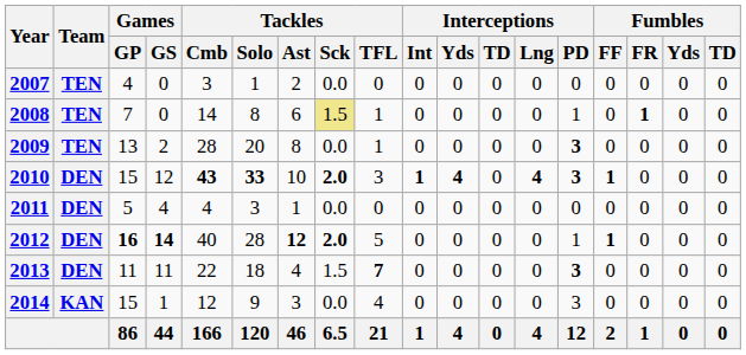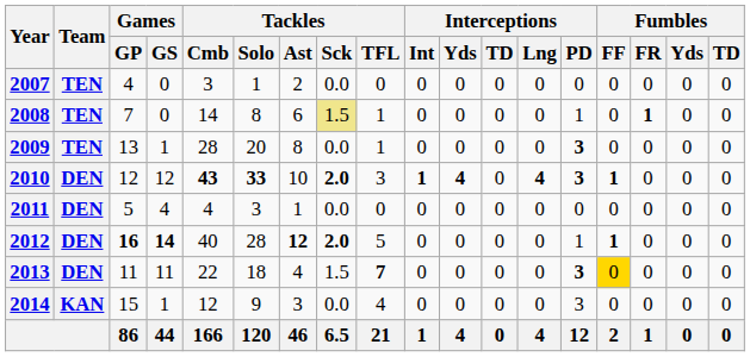 <table class="wikitable" style="text-align:center">
 <tr>
 <th rowspan="2">Year</th>
 <th rowspan="2">Team</th>
 <th colspan="2">Games</th>
 <th colspan="5">Tackles</th>
 <th colspan="5">Interceptions</th>
 <th colspan="4">Fumbles</th>
 </tr>
 <tr>
 <th>GP</th>
 <th>GS</th>
 <th>Cmb</th>
 <th>Solo</th>
 <th>Ast</th>
 <th>Sck</th>
 <th>TFL</th>
 <th>Int</th>
 <th>Yds</th>
 <th>TD</th>
 <th>Lng</th>
 <th>PD</th>
 <th>FF</th>
 <th>FR</th>
 <th>Yds</th>
 <th>TD</th>
 </tr>
 <tr>
 <th><a href='#'>2007</a></th>
 <th><a href='#'>TEN</a></th>
 <td>4</td>
 <td>0</td>
 <td>3</td>
 <td>1</td>
 <td>2</td>
 <td>0.0</td>
 <td>0</td>
 <td>0</td>
 <td>0</td>
 <td>0</td>
 <td>0</td>
 <td>0</td>
 <td>0</td>
 <td>0</td>
 <td>0</td>
 <td>0</td>
 </tr>
 <tr>
 <th><a href='#'>2008</a></th>
 <th><a href='#'>TEN</a></th>
 <td>7</td>
 <td>0</td>
 <td>14</td>
 <td>8</td>
 <td>6</td>
 <td style="background: khaki;">1.5</td>
 <td>1</td>
 <td>0</td>
 <td>0</td>
 <td>0</td>
 <td>0</td>
 <td>1</td>
 <td>0</td>
 <td><strong>1</strong></td>
 <td>0</td>
 <td>0</td>
 </tr>
 <tr>
 <th><a href='#'>2009</a></th>
 <th><a href='#'>TEN</a></th>
 <td>13</td>
-<td>2</td>
+<td>1</td>
 <td>28</td>
 <td>20</td>
 <td>8</td>
 <td>0.0</td>
 <td>1</td>
 <td>0</td>
 <td>0</td>
 <td>0</td>
 <td>0</td>
 <td><strong>3</strong></td>
 <td>0</td>
 <td>0</td>
 <td>0</td>
 <td>0</td>
 </tr>
 <tr>
 <th><a href='#'>2010</a></th>
 <th><a href='#'>DEN</a></th>
-<td>15</td>
+<td>12</td>
 <td>12</td>
 <td><strong>43</strong></td>
 <td><strong>33</strong></td>
 <td>10</td>
 <td><strong>2.0</strong></td>
 <td>3</td>
 <td><strong>1</strong></td>
 <td><strong>4</strong></td>
 <td>0</td>
 <td><strong>4</strong></td>
 <td><strong>3</strong></td>
 <td><strong>1</strong></td>
 <td>0</td>
 <td>0</td>
 <td>0</td>
 </tr>
 <tr>
 <th><a href='#'>2011</a></th>
 <th><a href='#'>DEN</a></th>
 <td>5</td>
 <td>4</td>
 <td>4</td>
 <td>3</td>
 <td>1</td>
 <td>0.0</td>
 <td>0</td>
 <td>0</td>
 <td>0</td>
 <td>0</td>
 <td>0</td>
 <td>0</td>
 <td>0</td>
 <td>0</td>
 <td>0</td>
 <td>0</td>
 </tr>
 <tr>
 <th><a href='#'>2012</a></th>
 <th><a href='#'>DEN</a></th>
 <td><strong>16</strong></td>
 <td><strong>14</strong></td>
 <td>40</td>
 <td>28</td>
 <td><strong>12</strong></td>
 <td><strong>2.0</strong></td>
 <td>5</td>
 <td>0</td>
 <td>0</td>
 <td>0</td>
 <td>0</td>
 <td>1</td>
 <td><strong>1</strong></td>
 <td>0</td>
 <td>0</td>
 <td>0</td>
 </tr>
 <tr>
 <th><a href='#'>2013</a></th>
 <th><a href='#'>DEN</a></th>
 <td>11</td>
 <td>11</td>
 <td>22</td>
 <td>18</td>
 <td>4</td>
 <td>1.5</td>
 <td><strong>7</strong></td>
 <td>0</td>
 <td>0</td>
 <td>0</td>
 <td>0</td>
 <td><strong>3</strong></td>
-<td>0</td>
+<td style="background: gold;">0</td>
 <td>0</td>
 <td>0</td>
 <td>0</td>
 </tr>
 <tr>
 <th><a href='#'>2014</a></th>
 <th><a href='#'>KAN</a></th>
 <td>15</td>
 <td>1</td>
 <td>12</td>
 <td>9</td>
 <td>3</td>
 <td>0.0</td>
 <td>4</td>
 <td>0</td>
 <td>0</td>
 <td>0</td>
 <td>0</td>
 <td>3</td>
 <td>0</td>
 <td>0</td>
 <td>0</td>
 <td>0</td>
 </tr>
 <tr>
 <th colspan="2"></th>
 <th>86</th>
 <th>44</th>
 <th>166</th>
 <th>120</th>
 <th>46</th>
 <th>6.5</th>
 <th>21</th>
 <th>1</th>
 <th>4</th>
 <th>0</th>
 <th>4</th>
 <th>12</th>
 <th>2</th>
 <th>1</th>
 <th>0</th>
 <th>0</th>
 </tr>
 </table>
